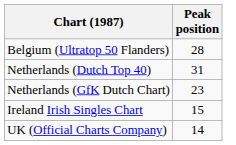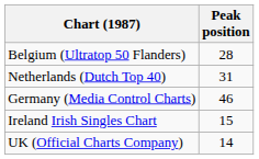 <table class="wikitable sortable">
 <tr>
 <th>Chart (1987)</th>
 <th>Peak<br>position</th>
 </tr>
 <tr>
 <td>Belgium (<a href='#'>Ultratop 50</a> Flanders)</td>
 <td align="center">28</td>
 </tr>
 <tr>
 <td>Netherlands (<a href='#'>Dutch Top 40</a>)</td>
 <td align="center">31</td>
 </tr>
 <tr>
-<td>Netherlands (<a href='#'>GfK</a> Dutch Chart)</td>
-<td align="center">23</td>
+<td>Germany (<a href='#'>Media Control Charts</a>)</td>
+<td align="center">46</td>
 </tr>
 <tr>
 <td>Ireland <a href='#'>Irish Singles Chart</a></td>
 <td align="center">15</td>
 </tr>
 <tr>
 <td>UK (<a href='#'>Official Charts Company</a>)</td>
 <td align="center">14</td>
 </tr>
 </table>
